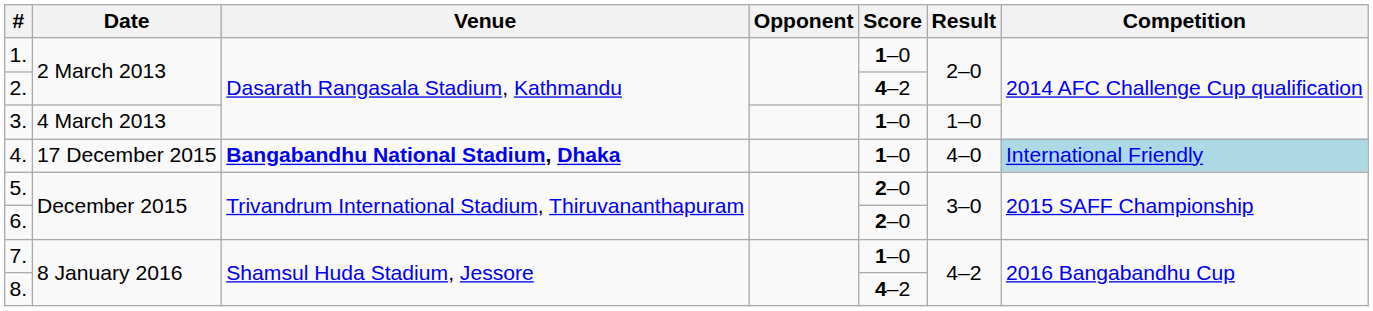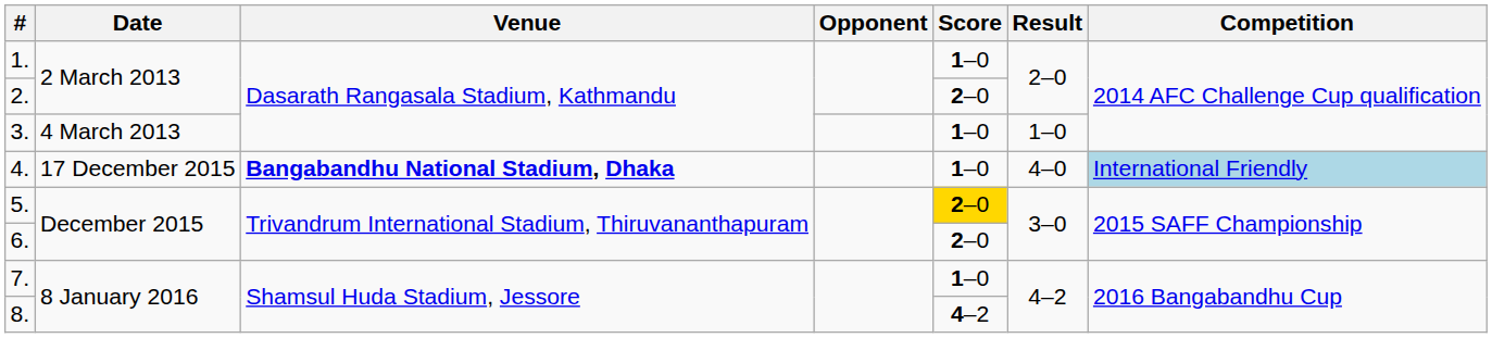 <table class="wikitable">
 <tr>
 <th>#</th>
 <th>Date</th>
 <th>Venue</th>
 <th>Opponent</th>
 <th>Score</th>
 <th>Result</th>
 <th>Competition</th>
 </tr>
 <tr>
 <td>1.</td>
 <td rowspan=2>2 March 2013</td>
 <td rowspan=3><a href='#'>Dasarath Rangasala Stadium</a>, <a href='#'>Kathmandu</a></td>
 <td rowspan=2></td>
 <td align=center><strong>1</strong>–0</td>
 <td rowspan=2 align=center>2–0</td>
 <td rowspan=3><a href='#'>2014 AFC Challenge Cup qualification</a></td>
 </tr>
 <tr>
 <td>2.</td>
-<td align=center><strong>4</strong>–2</td>
+<td align=center><strong>2</strong>–0</td>
 </tr>
 <tr>
 <td>3.</td>
 <td>4 March 2013</td>
 <td></td>
 <td align=center><strong>1</strong>–0</td>
 <td align=center>1–0</td>
 </tr>
 <tr>
 <td>4.</td>
 <td>17 December 2015</td>
 <td><strong><a href='#'>Bangabandhu National Stadium</a>, <a href='#'>Dhaka</a></strong></td>
 <td></td>
 <td align=center><strong>1</strong>–0</td>
 <td align=center>4–0</td>
 <td style="background: lightblue;"><a href='#'>International Friendly</a></td>
 </tr>
 <tr>
 <td>5.</td>
 <td rowspan=2>December 2015</td>
 <td rowspan=2><a href='#'>Trivandrum International Stadium</a>, <a href='#'>Thiruvananthapuram</a></td>
 <td rowspan=2></td>
-<td style="text-align:center;"><strong>2</strong>–0</td>
+<td style="background: gold; text-align:center;"><strong>2</strong>–0</td>
 <td rowspan=2 style="text-align:center;">3–0</td>
 <td rowspan=2><a href='#'>2015 SAFF Championship</a></td>
 </tr>
 <tr>
 <td>6.</td>
 <td align=center><strong>2</strong>–0</td>
 </tr>
 <tr>
 <td>7.</td>
 <td rowspan=2>8 January 2016</td>
 <td rowspan=2><a href='#'>Shamsul Huda Stadium</a>, <a href='#'>Jessore</a></td>
 <td rowspan=2></td>
 <td style="text-align:center;"><strong>1</strong>–0</td>
 <td rowspan=2 style="text-align:center;">4–2</td>
 <td rowspan=2><a href='#'>2016 Bangabandhu Cup</a></td>
 </tr>
 <tr>
 <td>8.</td>
 <td align=center><strong>4</strong>–2</td>
 </tr>
 </table>
